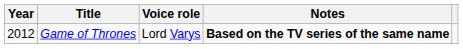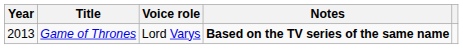 <table class="wikitable sortable">
 <tr>
 <th>Year</th>
 <th>Title</th>
 <th>Voice role</th>
 <th>Notes</th>
 <th></th>
 </tr>
 <tr>
-<td>2012</td>
+<td>2013</td>
 <td><em><a href='#'>Game of Thrones</a></em></td>
 <td>Lord <a href='#'>Varys</a></td>
 <td><strong>Based on the TV series of the same name</strong></td>
 <td></td>
 </tr>
 </table>
